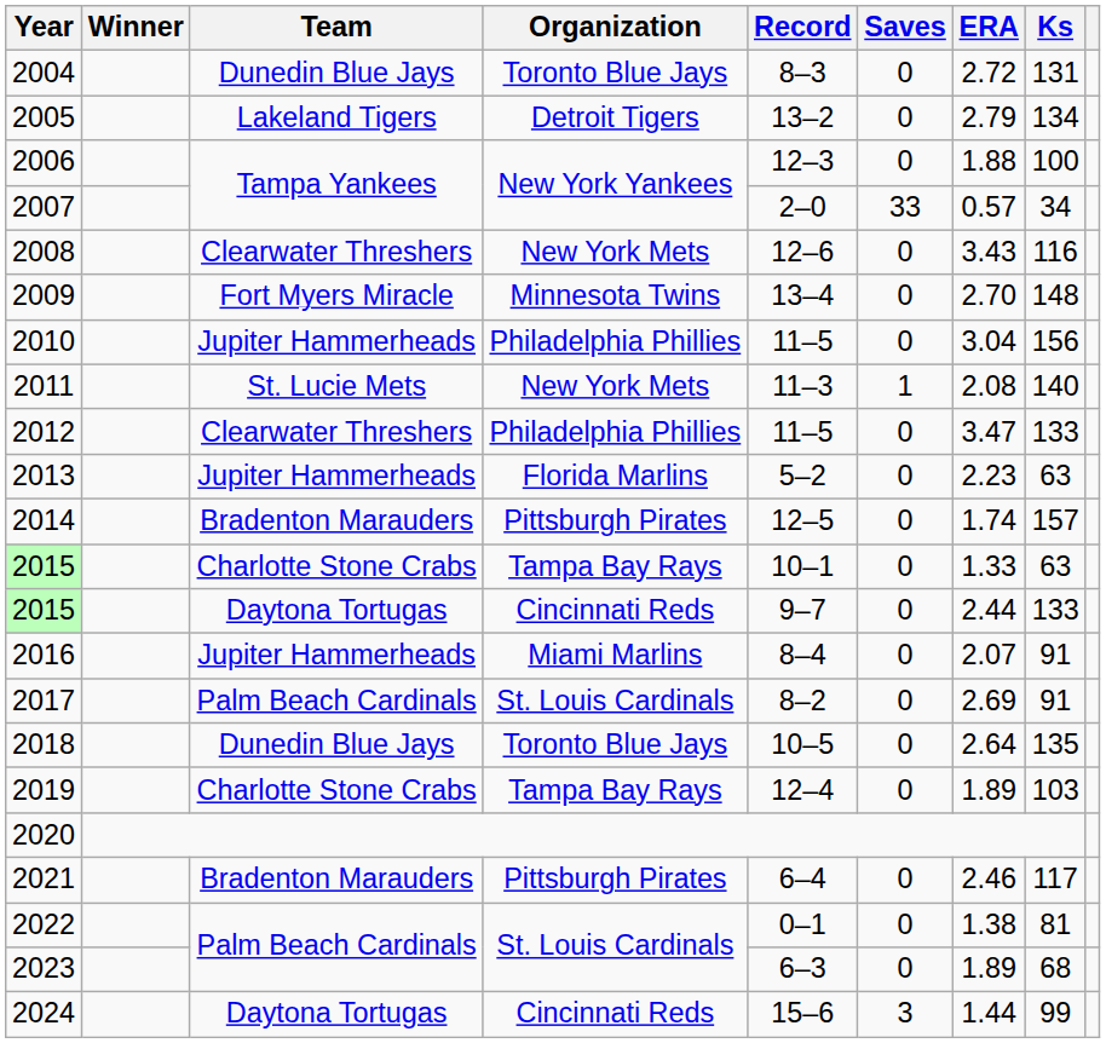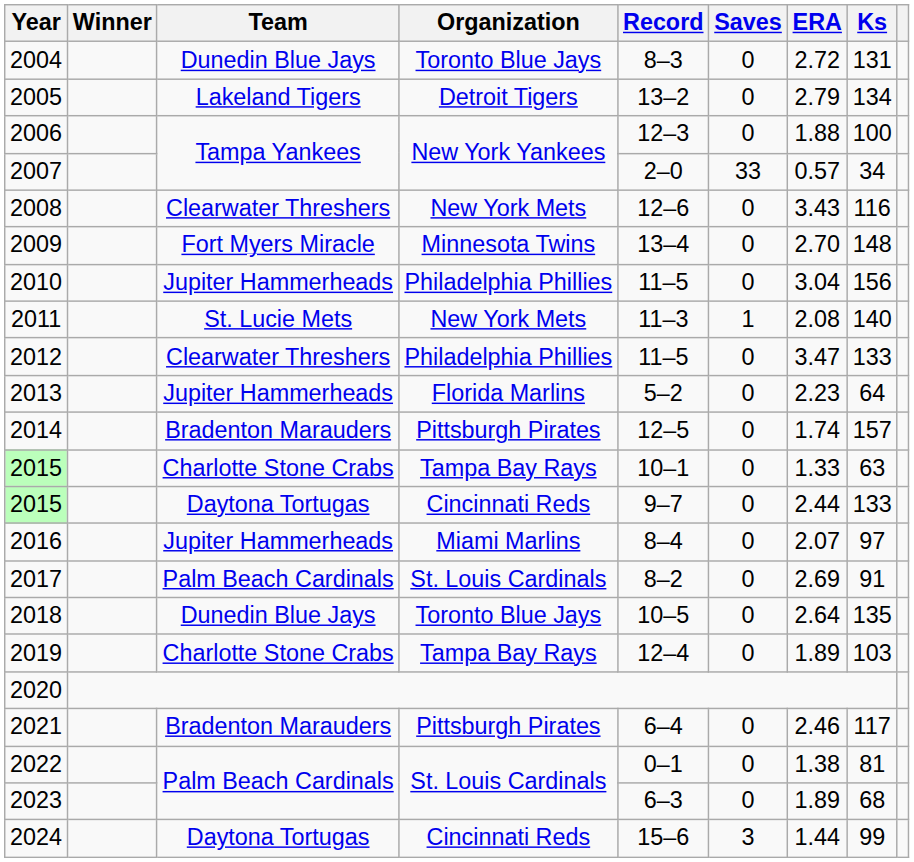 <table class="wikitable sortable" style="text-align:center">
 <tr>
 <th>Year</th>
 <th>Winner</th>
 <th>Team</th>
 <th>Organization</th>
 <th><a href='#'>Record</a></th>
 <th><a href='#'>Saves</a></th>
 <th><a href='#'>ERA</a></th>
 <th><a href='#'>Ks</a></th>
 <th class="unsortable"></th>
 </tr>
 <tr>
 <td>2004</td>
 <td></td>
 <td><a href='#'>Dunedin Blue Jays</a></td>
 <td><a href='#'>Toronto Blue Jays</a></td>
 <td>8–3</td>
 <td>0</td>
 <td>2.72</td>
 <td>131</td>
 <td></td>
 </tr>
 <tr>
 <td>2005</td>
 <td></td>
 <td><a href='#'>Lakeland Tigers</a></td>
 <td><a href='#'>Detroit Tigers</a></td>
 <td>13–2</td>
 <td>0</td>
 <td>2.79</td>
 <td>134</td>
 <td></td>
 </tr>
 <tr>
 <td>2006</td>
 <td></td>
 <td rowspan="2"><a href='#'>Tampa Yankees</a></td>
 <td rowspan="2"><a href='#'>New York Yankees</a></td>
 <td>12–3</td>
 <td>0</td>
 <td>1.88</td>
 <td>100</td>
 <td></td>
 </tr>
 <tr>
 <td>2007</td>
 <td></td>
 <td>2–0</td>
 <td>33</td>
 <td>0.57</td>
 <td>34</td>
 <td></td>
 </tr>
 <tr>
 <td>2008</td>
 <td></td>
 <td><a href='#'>Clearwater Threshers</a></td>
 <td><a href='#'>New York Mets</a></td>
 <td>12–6</td>
 <td>0</td>
 <td>3.43</td>
 <td>116</td>
 <td></td>
 </tr>
 <tr>
 <td>2009</td>
 <td></td>
 <td><a href='#'>Fort Myers Miracle</a></td>
 <td><a href='#'>Minnesota Twins</a></td>
 <td>13–4</td>
 <td>0</td>
 <td>2.70</td>
 <td>148</td>
 <td></td>
 </tr>
 <tr>
 <td>2010</td>
 <td></td>
 <td><a href='#'>Jupiter Hammerheads</a></td>
 <td><a href='#'>Philadelphia Phillies</a></td>
 <td>11–5</td>
 <td>0</td>
 <td>3.04</td>
 <td>156</td>
 <td></td>
 </tr>
 <tr>
 <td>2011</td>
 <td></td>
 <td><a href='#'>St. Lucie Mets</a></td>
 <td><a href='#'>New York Mets</a></td>
 <td>11–3</td>
 <td>1</td>
 <td>2.08</td>
 <td>140</td>
 <td></td>
 </tr>
 <tr>
 <td>2012</td>
 <td></td>
 <td><a href='#'>Clearwater Threshers</a></td>
 <td><a href='#'>Philadelphia Phillies</a></td>
 <td>11–5</td>
 <td>0</td>
 <td>3.47</td>
 <td>133</td>
 <td></td>
 </tr>
 <tr>
 <td>2013</td>
 <td></td>
 <td><a href='#'>Jupiter Hammerheads</a></td>
 <td><a href='#'>Florida Marlins</a></td>
 <td>5–2</td>
 <td>0</td>
 <td>2.23</td>
-<td>63</td>
+<td>64</td>
 <td></td>
 </tr>
 <tr>
 <td>2014</td>
 <td></td>
 <td><a href='#'>Bradenton Marauders</a></td>
 <td><a href='#'>Pittsburgh Pirates</a></td>
 <td>12–5</td>
 <td>0</td>
 <td>1.74</td>
 <td>157</td>
 <td></td>
 </tr>
 <tr>
 <td style="background-color:#BBFFBB;">2015</td>
 <td></td>
 <td><a href='#'>Charlotte Stone Crabs</a></td>
 <td><a href='#'>Tampa Bay Rays</a></td>
 <td>10–1</td>
 <td>0</td>
 <td>1.33</td>
 <td>63</td>
 <td></td>
 </tr>
 <tr>
 <td style="background-color:#BBFFBB;">2015</td>
 <td></td>
 <td><a href='#'>Daytona Tortugas</a></td>
 <td><a href='#'>Cincinnati Reds</a></td>
 <td>9–7</td>
 <td>0</td>
 <td>2.44</td>
 <td>133</td>
 <td></td>
 </tr>
 <tr>
 <td>2016</td>
 <td></td>
 <td><a href='#'>Jupiter Hammerheads</a></td>
 <td><a href='#'>Miami Marlins</a></td>
 <td>8–4</td>
 <td>0</td>
 <td>2.07</td>
-<td>91</td>
+<td>97</td>
 <td></td>
 </tr>
 <tr>
 <td>2017</td>
 <td></td>
 <td><a href='#'>Palm Beach Cardinals</a></td>
 <td><a href='#'>St. Louis Cardinals</a></td>
 <td>8–2</td>
 <td>0</td>
 <td>2.69</td>
 <td>91</td>
 <td></td>
 </tr>
 <tr>
 <td>2018</td>
 <td></td>
 <td><a href='#'>Dunedin Blue Jays</a></td>
 <td><a href='#'>Toronto Blue Jays</a></td>
 <td>10–5</td>
 <td>0</td>
 <td>2.64</td>
 <td>135</td>
 <td></td>
 </tr>
 <tr>
 <td>2019</td>
 <td></td>
 <td><a href='#'>Charlotte Stone Crabs</a></td>
 <td><a href='#'>Tampa Bay Rays</a></td>
 <td>12–4</td>
 <td>0</td>
 <td>1.89</td>
 <td>103</td>
 <td></td>
 </tr>
 <tr>
 <td>2020</td>
 <td colspan="7"></td>
 <td></td>
 </tr>
 <tr>
 <td>2021</td>
 <td></td>
 <td><a href='#'>Bradenton Marauders</a></td>
 <td><a href='#'>Pittsburgh Pirates</a></td>
 <td>6–4</td>
 <td>0</td>
 <td>2.46</td>
 <td>117</td>
 <td></td>
 </tr>
 <tr>
 <td>2022</td>
 <td></td>
 <td rowspan="2"><a href='#'>Palm Beach Cardinals</a></td>
 <td rowspan="2"><a href='#'>St. Louis Cardinals</a></td>
 <td>0–1</td>
 <td>0</td>
 <td>1.38</td>
 <td>81</td>
 <td></td>
 </tr>
 <tr>
 <td>2023</td>
 <td></td>
 <td>6–3</td>
 <td>0</td>
 <td>1.89</td>
 <td>68</td>
 <td></td>
 </tr>
 <tr>
 <td>2024</td>
 <td></td>
 <td><a href='#'>Daytona Tortugas</a></td>
 <td><a href='#'>Cincinnati Reds</a></td>
 <td>15–6</td>
 <td>3</td>
 <td>1.44</td>
 <td>99</td>
 <td></td>
 </tr>
 </table>
